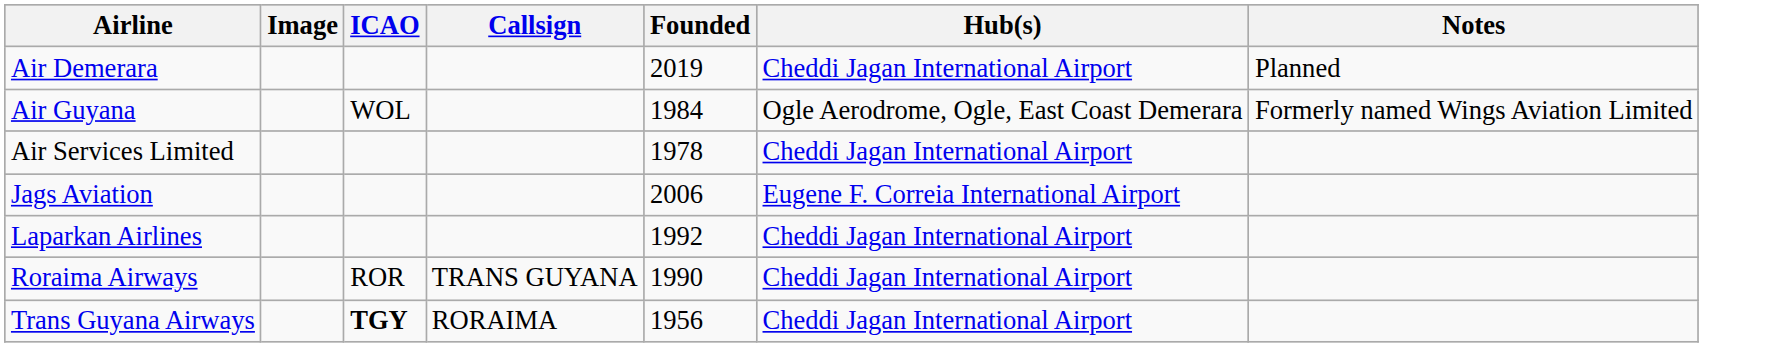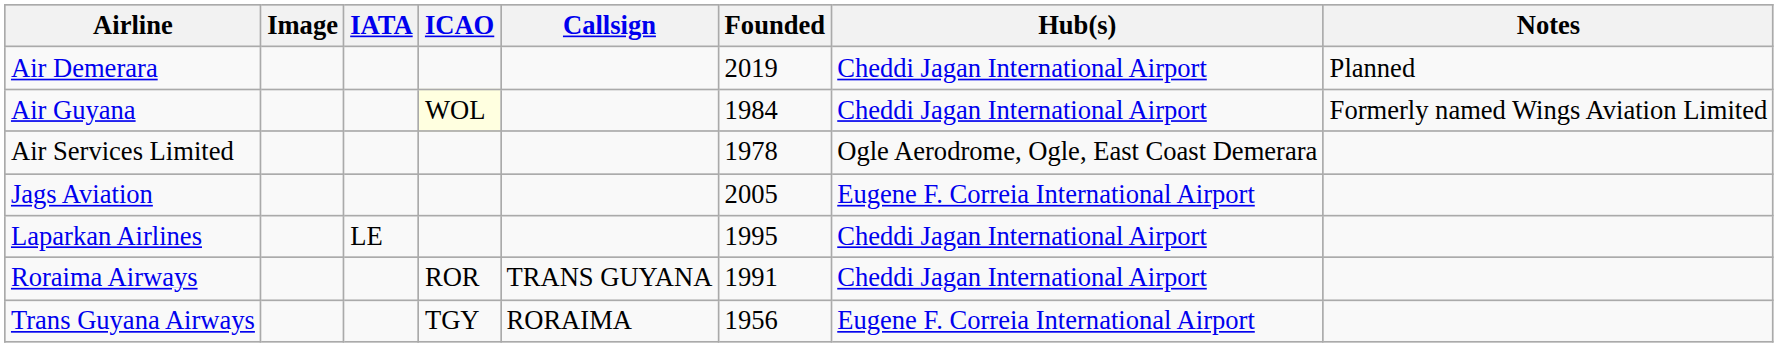 <table class="wikitable sortable">
 <tr>
 <th>Airline</th>
 <th>Image</th>
+<th><a href='#'>IATA</a></th>
 <th><a href='#'>ICAO</a></th>
 <th><a href='#'>Callsign</a></th>
 <th>Founded</th>
 <th>Hub(s)</th>
 <th>Notes</th>
 </tr>
 <tr>
 <td><a href='#'>Air Demerara</a></td>
 <td></td>
 <td></td>
 <td></td>
+<td></td>
 <td>2019</td>
 <td><a href='#'>Cheddi Jagan International Airport</a></td>
 <td>Planned</td>
 </tr>
 <tr>
 <td><a href='#'>Air Guyana</a></td>
 <td></td>
-<td>WOL</td>
+<td></td>
+<td style="background: lightyellow;">WOL</td>
 <td></td>
 <td>1984</td>
-<td>Ogle Aerodrome, Ogle, East Coast Demerara</td>
+<td><a href='#'>Cheddi Jagan International Airport</a></td>
 <td>Formerly named Wings Aviation Limited</td>
 </tr>
 <tr>
 <td>Air Services Limited</td>
 <td></td>
 <td></td>
 <td></td>
+<td></td>
 <td>1978</td>
-<td><a href='#'>Cheddi Jagan International Airport</a></td>
+<td>Ogle Aerodrome, Ogle, East Coast Demerara</td>
 <td></td>
 </tr>
 <tr>
 <td><a href='#'>Jags Aviation</a></td>
 <td></td>
 <td></td>
 <td></td>
-<td>2006</td>
+<td></td>
+<td>2005</td>
 <td><a href='#'>Eugene F. Correia International Airport</a></td>
 <td></td>
 </tr>
 <tr>
 <td><a href='#'>Laparkan Airlines</a></td>
 <td></td>
+<td>LE</td>
 <td></td>
 <td></td>
-<td>1992</td>
+<td>1995</td>
 <td><a href='#'>Cheddi Jagan International Airport</a></td>
 <td></td>
 </tr>
 <tr>
 <td><a href='#'>Roraima Airways</a></td>
 <td></td>
+<td></td>
 <td>ROR</td>
 <td>TRANS GUYANA</td>
-<td>1990</td>
+<td>1991</td>
 <td><a href='#'>Cheddi Jagan International Airport</a></td>
 <td></td>
 </tr>
 <tr>
 <td><a href='#'>Trans Guyana Airways</a></td>
 <td></td>
-<td><strong>TGY</strong></td>
+<td></td>
+<td>TGY</td>
 <td>RORAIMA</td>
 <td>1956</td>
-<td><a href='#'>Cheddi Jagan International Airport</a></td>
+<td><a href='#'>Eugene F. Correia International Airport</a></td>
 <td></td>
 </tr>
 </table>
